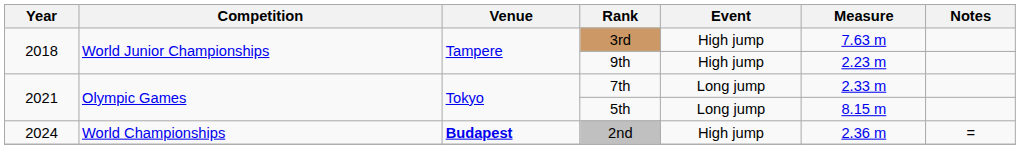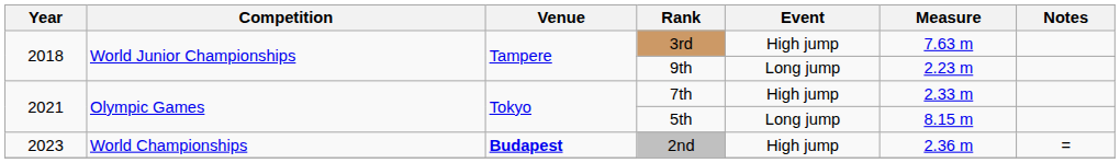 <table class="wikitable" width=50% style="font-size:90%; text-align:center;">
 <tr>
 <th>Year</th>
 <th>Competition</th>
 <th>Venue</th>
 <th>Rank</th>
 <th>Event</th>
 <th>Measure</th>
 <th>Notes</th>
 </tr>
 <tr>
 <td rowspan=2>2018</td>
 <td rowspan=2 align=left><a href='#'>World Junior Championships</a></td>
 <td rowspan=2 align=left> <a href='#'>Tampere</a></td>
 <td bgcolor=cc9966>3rd</td>
 <td>High jump</td>
 <td><a href='#'>7.63 m</a></td>
 <td></td>
 </tr>
 <tr>
 <td>9th</td>
-<td>High jump</td>
+<td>Long jump</td>
 <td><a href='#'>2.23 m</a></td>
 <td></td>
 </tr>
 <tr>
 <td rowspan=2>2021</td>
 <td rowspan=2 align=left><a href='#'>Olympic Games</a></td>
 <td rowspan=2 align=left> <a href='#'>Tokyo</a></td>
 <td>7th</td>
-<td>Long jump</td>
+<td>High jump</td>
 <td><a href='#'>2.33 m</a></td>
 <td></td>
 </tr>
 <tr>
 <td>5th</td>
 <td>Long jump</td>
 <td><a href='#'>8.15 m</a></td>
 <td></td>
 </tr>
 <tr>
-<td rowspan=1>2024</td>
+<td rowspan=1>2023</td>
 <td rowspan=1 align=left><a href='#'>World Championships</a></td>
 <td rowspan=1 align=left><strong> <a href='#'>Budapest</a></strong></td>
 <td bgcolor=silver>2nd</td>
 <td>High jump</td>
 <td><a href='#'>2.36 m</a></td>
 <td>=</td>
 </tr>
 <tr>
 </tr>
 </table>
